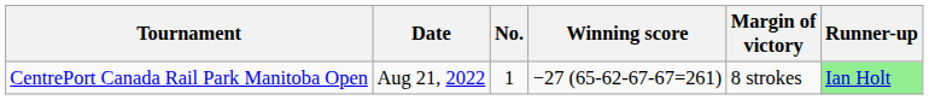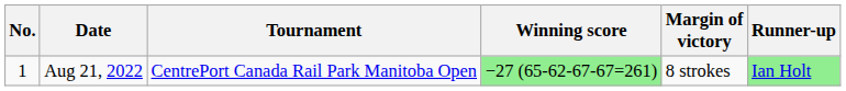 <table class="wikitable" style="font-size:95%;">
 <tr>
+<th>No.</th>
+<th>Date</th>
 <th>Tournament</th>
-<th>Date</th>
-<th>No.</th>
 <th>Winning score</th>
 <th>Margin of<br>victory</th>
 <th>Runner-up</th>
 </tr>
 <tr>
+<td align=center>1</td>
+<td align=right>Aug 21, <a href='#'>2022</a></td>
 <td><a href='#'>CentrePort Canada Rail Park Manitoba Open</a></td>
-<td align=right>Aug 21, <a href='#'>2022</a></td>
-<td align=center>1</td>
-<td>−27 (65-62-67-67=261)</td>
+<td style="background: lightgreen;">−27 (65-62-67-67=261)</td>
 <td>8 strokes</td>
 <td style="background: lightgreen;"> <a href='#'>Ian Holt</a></td>
 </tr>
 </table>
